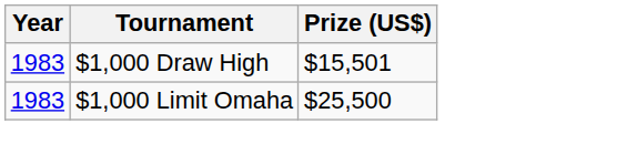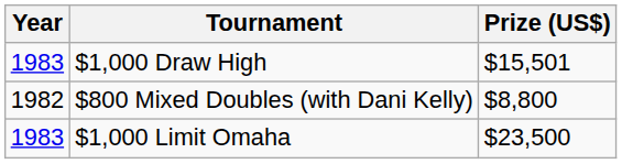 <table class="wikitable">
 <tr>
 <th>Year</th>
 <th>Tournament</th>
 <th>Prize (US$)</th>
 </tr>
 <tr>
 <td><a href='#'>1983</a></td>
 <td>$1,000 Draw High</td>
 <td>$15,501</td>
 </tr>
 <tr>
+<td>1982</td>
+<td>$800 Mixed Doubles (with Dani Kelly)</td>
+<td>$8,800</td>
+</tr>
+<tr>
 <td><a href='#'>1983</a></td>
 <td>$1,000 Limit Omaha</td>
-<td>$25,500</td>
+<td>$23,500</td>
 </tr>
 </table>
